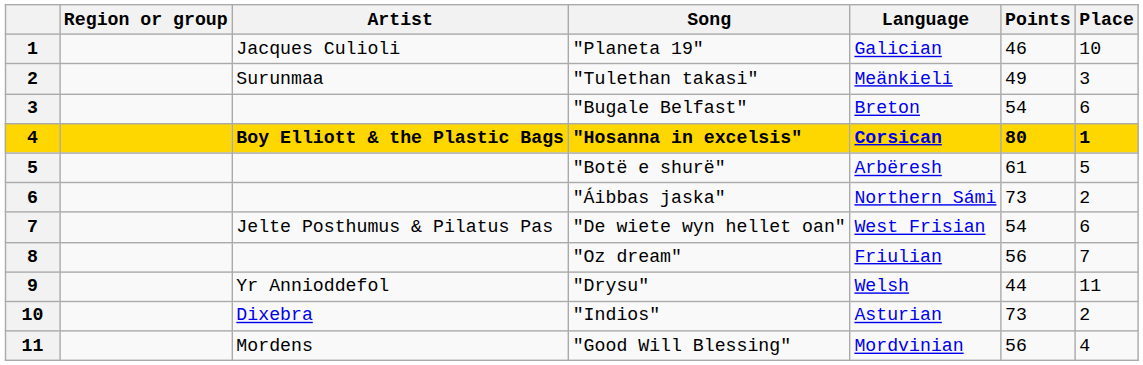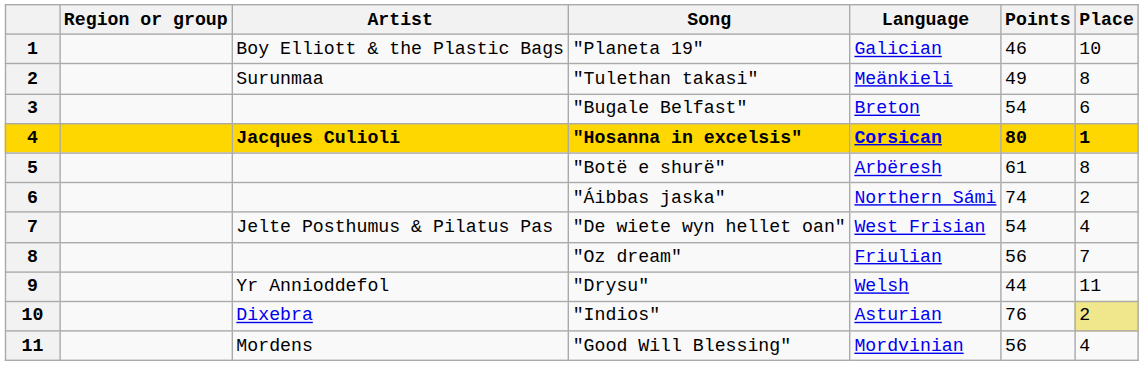 <table class="sortable wikitable plainrowheaders" style="margin: 1em auto 1em auto; text-align:left;">
 <tr>
 <th scope="col" style="width:2.5em;"></th>
 <th scope="col">Region or group</th>
 <th scope="col">Artist</th>
 <th scope="col">Song</th>
 <th scope="col">Language</th>
 <th scope="col" style="width:3em;">Points</th>
 <th scope="col" style="width:3em;">Place</th>
 </tr>
 <tr>
 <th scope="row" style="text-align:center;">1</th>
 <td></td>
-<td>Jacques Culioli</td>
+<td>Boy Elliott & the Plastic Bags</td>
 <td>"Planeta 19"</td>
 <td><a href='#'>Galician</a></td>
 <td>46</td>
 <td>10</td>
 </tr>
 <tr>
 <th scope="row" style="text-align:center;">2</th>
 <td></td>
 <td>Surunmaa</td>
 <td>"Tulethan takasi"</td>
 <td><a href='#'>Meänkieli</a></td>
 <td>49</td>
-<td>3</td>
+<td>8</td>
 </tr>
 <tr>
 <th scope="row" style="text-align:center;">3</th>
 <td></td>
 <td></td>
 <td>"Bugale Belfast"</td>
 <td><a href='#'>Breton</a></td>
 <td>54</td>
 <td>6</td>
 </tr>
 <tr style="font-weight: bold; background:gold;">
 <th scope="row" style="text-align:center; font-weight: bold; background:gold;">4</th>
 <td></td>
-<td>Boy Elliott & the Plastic Bags</td>
+<td>Jacques Culioli</td>
 <td>"Hosanna in excelsis"</td>
 <td><a href='#'>Corsican</a></td>
 <td>80</td>
 <td>1 </td>
 </tr>
 <tr>
 <th scope="row" style="text-align:center;">5</th>
 <td></td>
 <td></td>
 <td>"Botë e shurë"</td>
 <td><a href='#'>Arbëresh</a></td>
 <td>61</td>
-<td>5</td>
+<td>8</td>
 </tr>
 <tr>
 <th scope="row" style="text-align:center;">6</th>
 <td></td>
 <td></td>
 <td>"Áibbas jaska"</td>
 <td><a href='#'>Northern Sámi</a></td>
-<td>73</td>
+<td>74</td>
 <td>2</td>
 </tr>
 <tr>
 <th scope="row" style="text-align:center;">7</th>
 <td></td>
 <td>Jelte Posthumus & Pilatus Pas</td>
 <td>"De wiete wyn hellet oan"</td>
 <td><a href='#'>West Frisian</a></td>
 <td>54</td>
-<td>6</td>
+<td>4</td>
 </tr>
 <tr>
 <th scope="row" style="text-align:center;">8</th>
 <td></td>
 <td></td>
 <td>"Oz dream"</td>
 <td><a href='#'>Friulian</a></td>
 <td>56</td>
 <td>7</td>
 </tr>
 <tr>
 <th scope="row" style="text-align:center;">9</th>
 <td></td>
 <td>Yr Annioddefol</td>
 <td>"Drysu"</td>
 <td><a href='#'>Welsh</a></td>
 <td>44</td>
 <td>11</td>
 </tr>
 <tr>
 <th scope="row" style="text-align:center;">10</th>
 <td></td>
 <td><a href='#'>Dixebra</a></td>
 <td>"Indios"</td>
 <td><a href='#'>Asturian</a></td>
-<td>73</td>
-<td>2</td>
+<td>76</td>
+<td style="background: khaki;">2</td>
 </tr>
 <tr>
 <th scope="row" style="text-align:center;">11</th>
 <td></td>
 <td>Mordens</td>
 <td>"Good Will Blessing"</td>
 <td><a href='#'>Mordvinian</a></td>
 <td>56</td>
 <td>4</td>
 </tr>
 </table>
